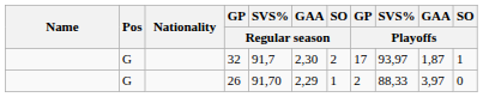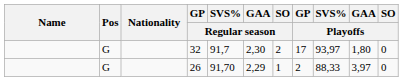 <table class="wikitable sortable" style="text-align:left; font-size:95%">
 <tr>
 <th rowspan="2" width="125px">Name</th>
 <th rowspan="2">Pos</th>
 <th rowspan="2" width="85px">Nationality</th>
 <th>GP</th>
 <th>SVS%</th>
 <th>GAA</th>
 <th>SO</th>
 <th>GP</th>
 <th>SVS%</th>
 <th>GAA</th>
 <th>SO</th>
 </tr>
 <tr class="unsortable">
 <th colspan="4">Regular season</th>
 <th colspan="4">Playoffs</th>
 </tr>
 <tr>
 <td></td>
 <td>G</td>
 <td></td>
 <td>32</td>
 <td>91,7</td>
 <td>2,30</td>
 <td>2</td>
 <td>17</td>
 <td>93,97</td>
-<td>1,87</td>
-<td>1</td>
+<td>1,80</td>
+<td>0</td>
 </tr>
 <tr>
 <td></td>
 <td>G</td>
 <td></td>
 <td>26</td>
 <td>91,70</td>
 <td>2,29</td>
 <td>1</td>
 <td>2</td>
 <td>88,33</td>
 <td>3,97</td>
 <td>0</td>
 </tr>
 </table>
